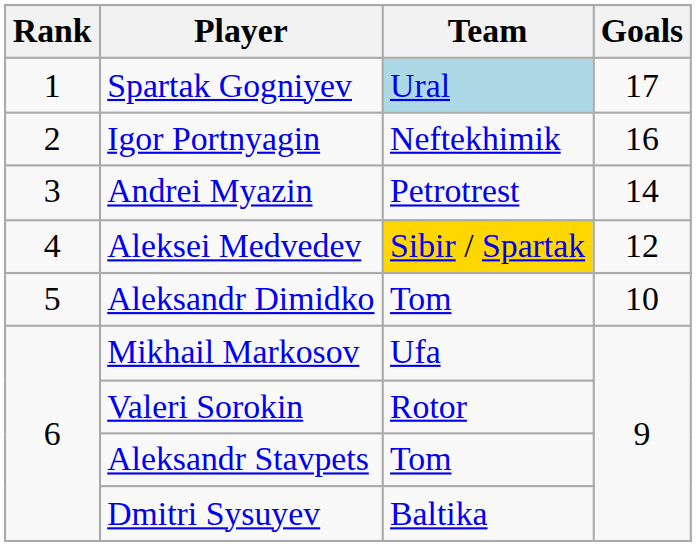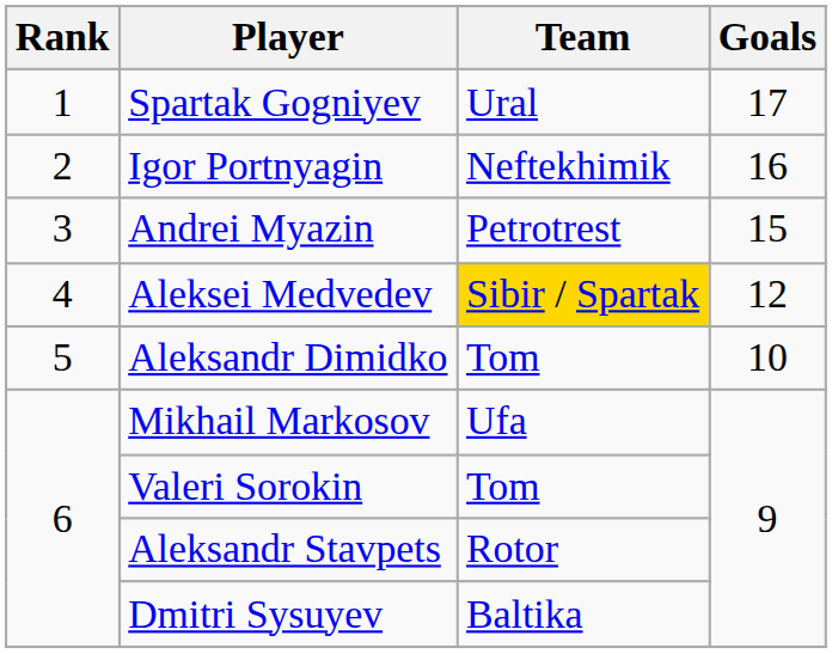 <table class="wikitable">
 <tr>
 <th>Rank</th>
 <th>Player</th>
 <th>Team</th>
 <th>Goals</th>
 </tr>
 <tr>
 <td align=center>1</td>
 <td> <a href='#'>Spartak Gogniyev</a></td>
-<td style="background: lightblue;"><a href='#'>Ural</a></td>
+<td><a href='#'>Ural</a></td>
 <td align=center>17</td>
 </tr>
 <tr>
 <td align=center>2</td>
 <td> <a href='#'>Igor Portnyagin</a></td>
 <td><a href='#'>Neftekhimik</a></td>
 <td align=center>16</td>
 </tr>
 <tr>
 <td align=center>3</td>
 <td> <a href='#'>Andrei Myazin</a></td>
 <td><a href='#'>Petrotrest</a></td>
-<td align=center>14</td>
+<td align=center>15</td>
 </tr>
 <tr>
 <td align=center>4</td>
 <td> <a href='#'>Aleksei Medvedev</a></td>
 <td style="background: gold;"><a href='#'>Sibir</a> / <a href='#'>Spartak</a></td>
 <td align=center>12</td>
 </tr>
 <tr>
 <td align=center>5</td>
 <td> <a href='#'>Aleksandr Dimidko</a></td>
 <td><a href='#'>Tom</a></td>
 <td align=center>10</td>
 </tr>
 <tr>
 <td rowspan="4" align=center>6</td>
 <td> <a href='#'>Mikhail Markosov</a></td>
 <td><a href='#'>Ufa</a></td>
 <td rowspan="4" align=center>9</td>
 </tr>
 <tr>
 <td> <a href='#'>Valeri Sorokin</a></td>
-<td><a href='#'>Rotor</a></td>
+<td><a href='#'>Tom</a></td>
 </tr>
 <tr>
 <td> <a href='#'>Aleksandr Stavpets</a></td>
-<td><a href='#'>Tom</a></td>
+<td><a href='#'>Rotor</a></td>
 </tr>
 <tr>
 <td> <a href='#'>Dmitri Sysuyev</a></td>
 <td><a href='#'>Baltika</a></td>
 </tr>
 </table>
